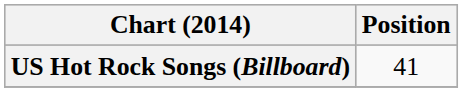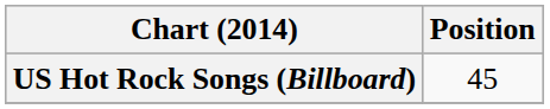 <table class="wikitable plainrowheaders sortable">
 <tr>
 <th>Chart (2014)</th>
 <th>Position</th>
 </tr>
 <tr>
 <th scope="row">US Hot Rock Songs (<em>Billboard</em>)</th>
-<td style="text-align:center;">41</td>
+<td style="text-align:center;">45</td>
 </tr>
 <tr>
 </tr>
 </table>
